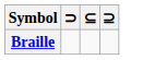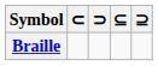 <table class="wikitable" style="text-align:center">
 <tr>
 <th>Symbol</th>
+<th>⊂</th>
 <th>⊃</th>
 <th>⊆</th>
 <th>⊇</th>
 </tr>
 <tr>
 <th><a href='#'>Braille</a></th>
 <td></td>
 <td></td>
 <td></td>
+<td></td>
 </tr>
 </table>
